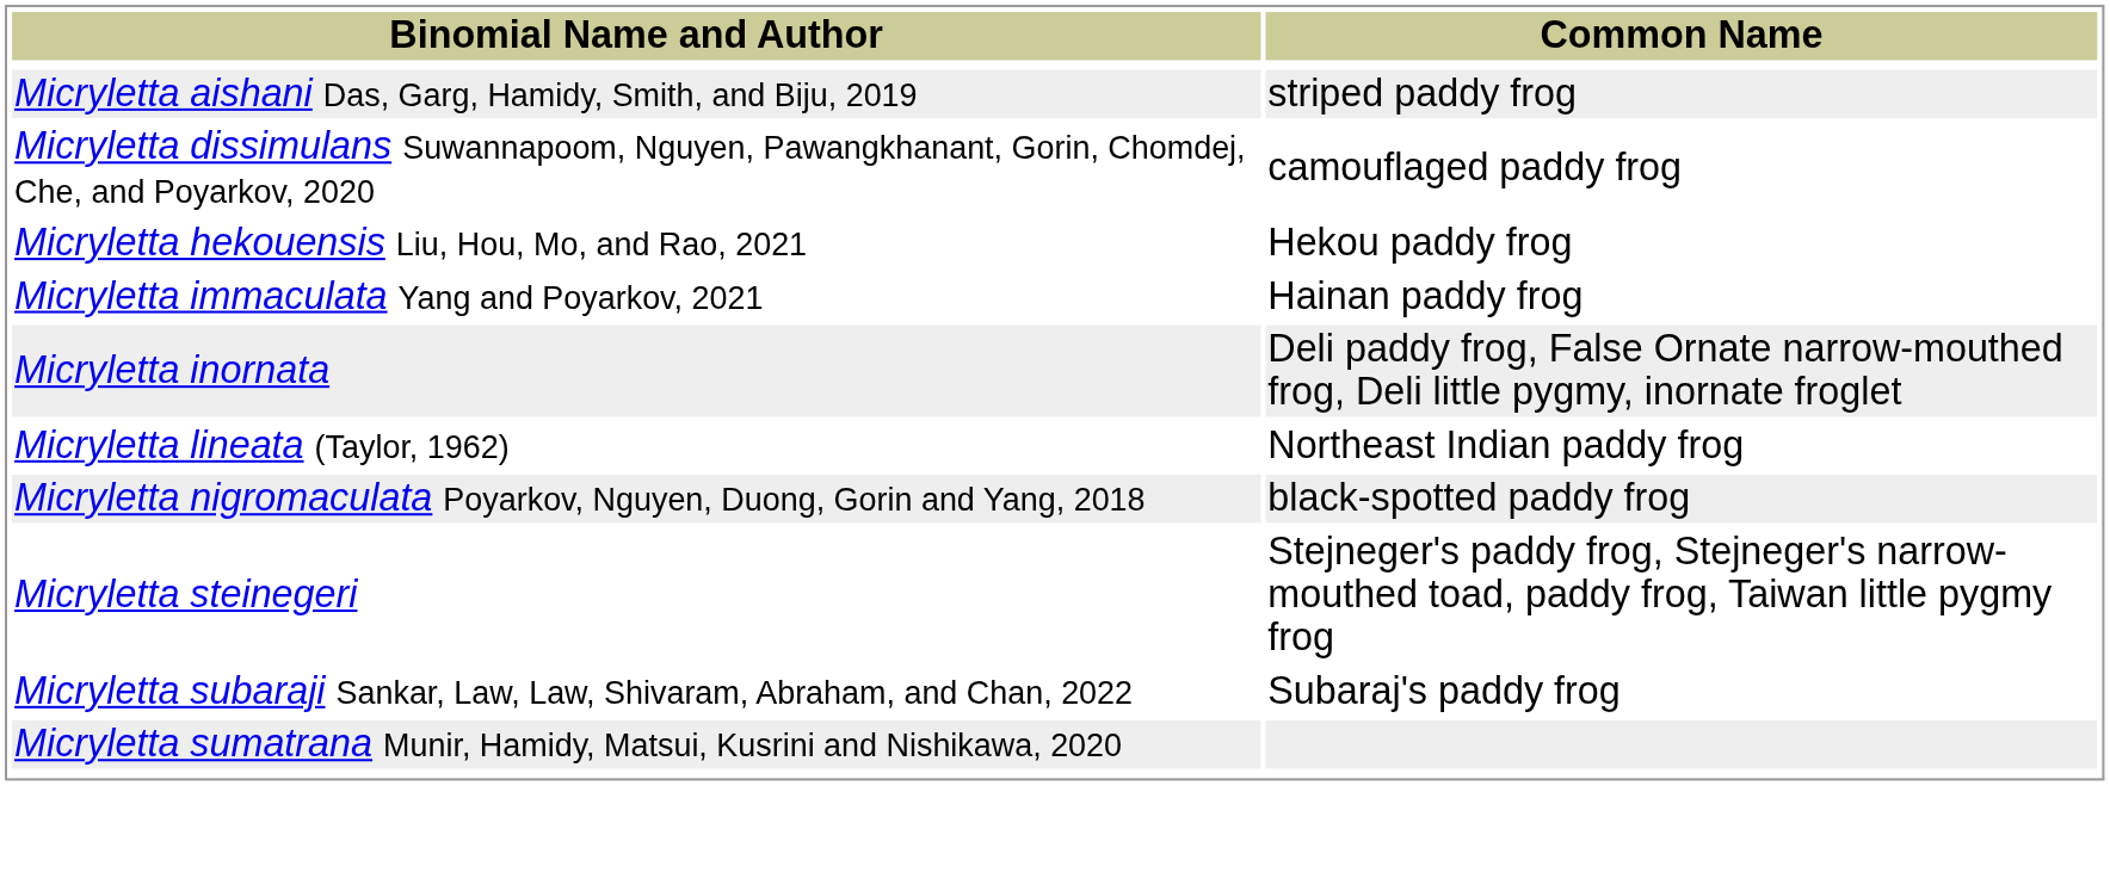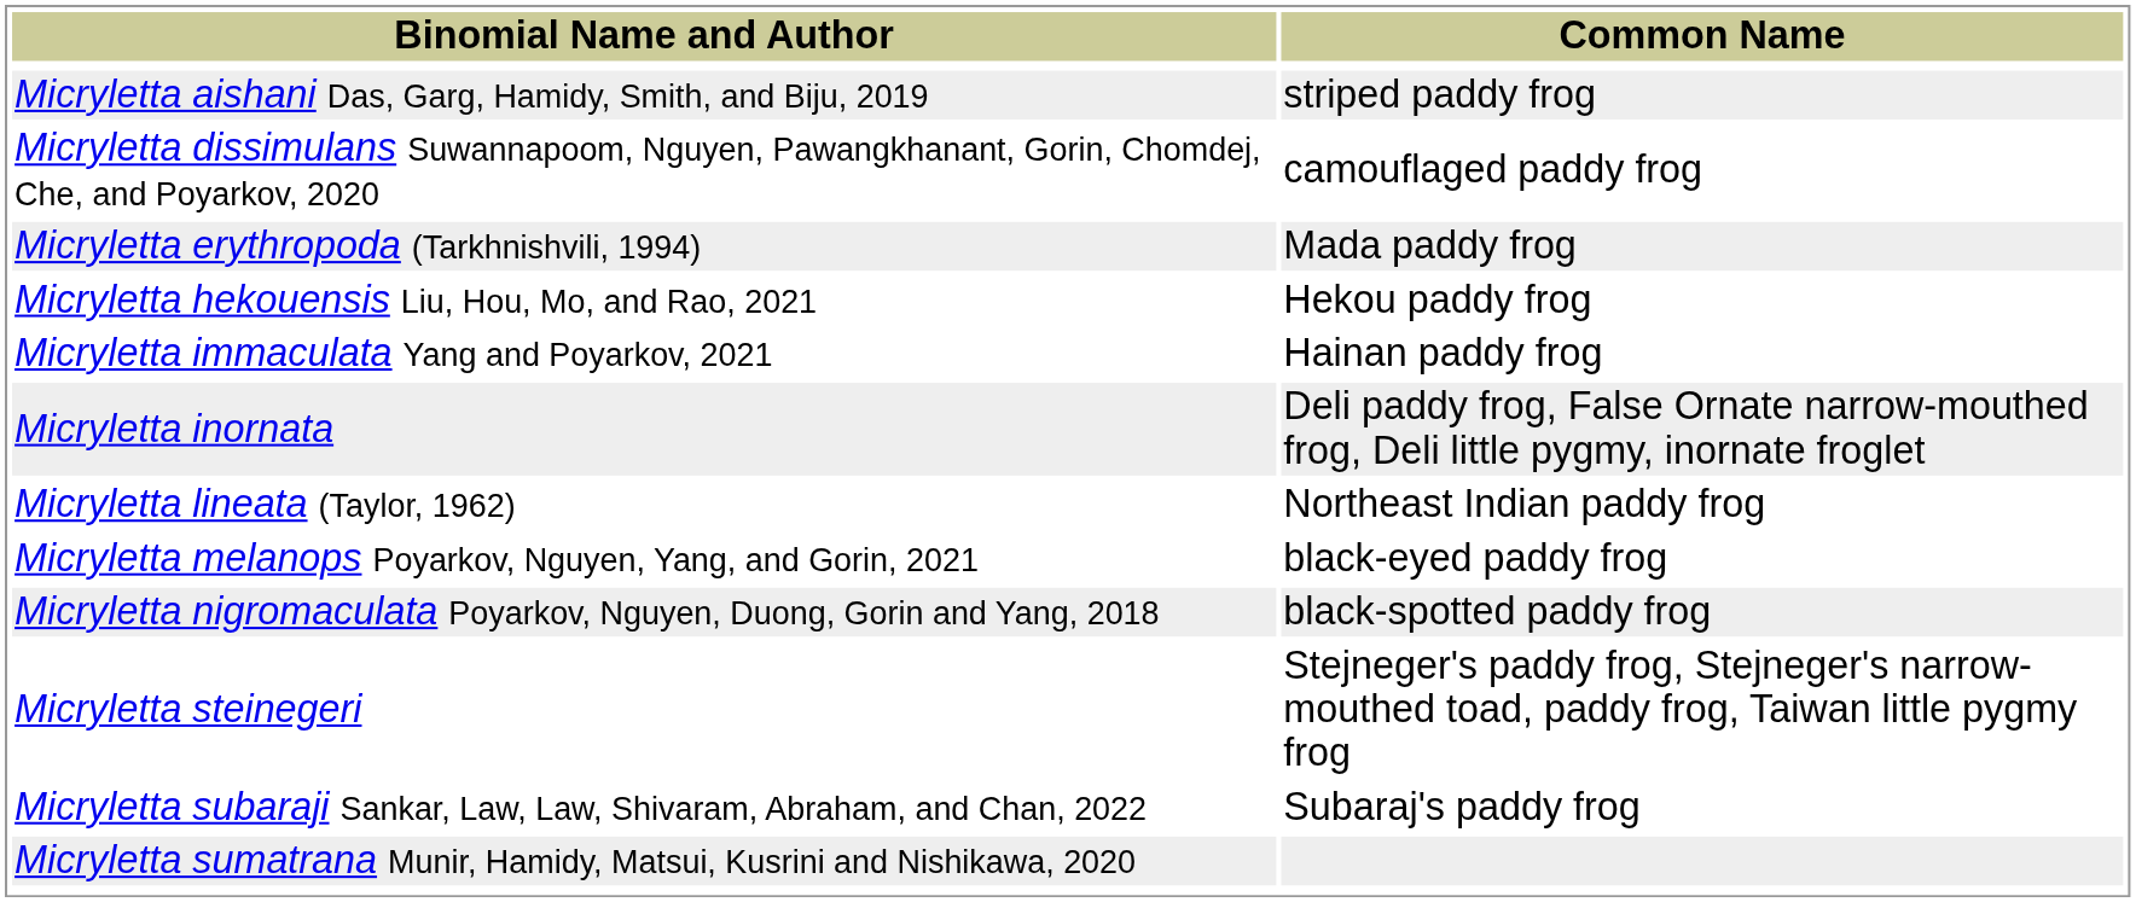 <table style="text-align:left; border:1px solid #999999; width: 55%">
 <tr style="background:#CCCC99; text-align: center; ">
 <th style="width: 60%; ">Binomial Name and Author</th>
 <th style="width: 40%; ">Common Name</th>
 </tr>
 <tr>
 </tr>
 <tr style="background:#EEEEEE;">
 <td><em><a href='#'>Micryletta aishani</a></em> <small>Das, Garg, Hamidy, Smith, and Biju, 2019</small></td>
 <td>striped paddy frog</td>
 </tr>
 <tr>
 <td><em><a href='#'>Micryletta dissimulans</a></em> <small>Suwannapoom, Nguyen, Pawangkhanant, Gorin, Chomdej, Che, and Poyarkov, 2020</small></td>
 <td>camouflaged paddy frog</td>
+</tr>
+<tr style="background:#EEEEEE;">
+<td><em><a href='#'>Micryletta erythropoda</a></em> <small>(Tarkhnishvili, 1994)</small></td>
+<td>Mada paddy frog</td>
 </tr>
 <tr>
 <td><em><a href='#'>Micryletta hekouensis</a></em> <small>Liu, Hou, Mo, and Rao, 2021</small></td>
 <td>Hekou paddy frog</td>
 </tr>
 <tr>
 <td><em><a href='#'>Micryletta immaculata</a></em> <small>Yang and Poyarkov, 2021</small></td>
 <td>Hainan paddy frog</td>
 </tr>
 <tr style="background:#EEEEEE;">
 <td><em><a href='#'>Micryletta inornata</a></em> </td>
 <td>Deli paddy frog, False Ornate narrow-mouthed frog, Deli little pygmy, inornate froglet</td>
 </tr>
 <tr>
 <td><em><a href='#'>Micryletta lineata</a></em> <small>(Taylor, 1962)</small></td>
 <td>Northeast Indian paddy frog</td>
+</tr>
+<tr>
+<td><em><a href='#'>Micryletta melanops</a></em> <small>Poyarkov, Nguyen, Yang, and Gorin, 2021</small></td>
+<td>black-eyed paddy frog</td>
 </tr>
 <tr style="background:#EEEEEE;">
 <td><em><a href='#'>Micryletta nigromaculata</a></em> <small>Poyarkov, Nguyen, Duong, Gorin and Yang, 2018</small></td>
 <td>black-spotted paddy frog</td>
 </tr>
 <tr>
 <td><em><a href='#'>Micryletta steinegeri</a></em> </td>
 <td>Stejneger's paddy frog, Stejneger's narrow-mouthed toad, paddy frog, Taiwan little pygmy frog</td>
 </tr>
 <tr>
 <td><em><a href='#'>Micryletta subaraji</a></em> <small>Sankar, Law, Law, Shivaram, Abraham, and Chan, 2022</small></td>
 <td>Subaraj's paddy frog</td>
 </tr>
 <tr style="background:#EEEEEE;">
 <td><em><a href='#'>Micryletta sumatrana</a></em> <small>Munir, Hamidy, Matsui, Kusrini and Nishikawa, 2020</small></td>
 <td></td>
 </tr>
 <tr>
 </tr>
 </table>
